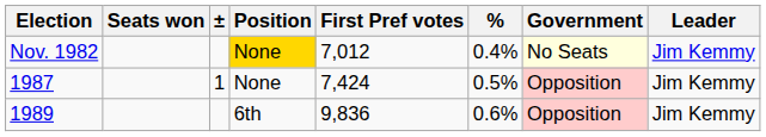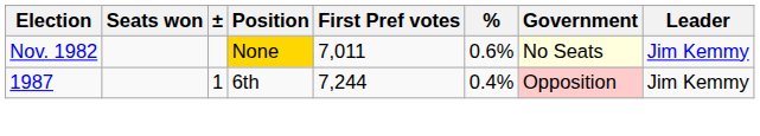 <table class="wikitable">
 <tr>
 <th>Election</th>
 <th>Seats won</th>
 <th>±</th>
 <th>Position</th>
 <th>First Pref votes</th>
 <th>%</th>
 <th>Government</th>
 <th>Leader</th>
 </tr>
 <tr>
 <td><a href='#'>Nov. 1982</a></td>
 <td></td>
 <td></td>
 <td style="background: gold;">None</td>
-<td>7,012</td>
-<td>0.4%</td>
+<td>7,011</td>
+<td>0.6%</td>
 <td style="background-color:#FFD">No Seats</td>
 <td><a href='#'>Jim Kemmy</a></td>
 </tr>
 <tr>
 <td><a href='#'>1987</a></td>
 <td></td>
 <td>1</td>
-<td>None</td>
-<td>7,424</td>
-<td>0.5%</td>
-<td style="background-color:#FFCCCC">Opposition</td>
-<td>Jim Kemmy</td>
-</tr>
-<tr>
-<td><a href='#'>1989</a></td>
-<td></td>
-<td></td>
 <td>6th</td>
-<td>9,836</td>
-<td>0.6%</td>
+<td>7,244</td>
+<td>0.4%</td>
 <td style="background-color:#FFCCCC">Opposition</td>
 <td>Jim Kemmy</td>
 </tr>
 </table>
